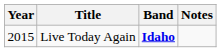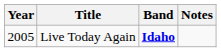 <table class="wikitable sortable">
 <tr>
 <th>Year</th>
 <th>Title</th>
 <th>Band</th>
 <th>Notes</th>
 </tr>
 <tr>
-<td>2015</td>
+<td>2005</td>
 <td>Live Today Again</td>
 <td><strong><a href='#'>Idaho</a></strong></td>
 <td></td>
 </tr>
 </table>
